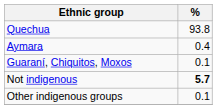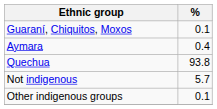 <table class="wikitable" border="1" style="width:25%;" border="1">
 <tr bgcolor=#EFEFEF>
 <th><strong>Ethnic group</strong></th>
 <th><strong>%</strong></th>
 </tr>
 <tr>
-<td><a href='#'>Quechua</a></td>
-<td align="right">93.8</td>
+<td><a href='#'>Guaraní</a>, <a href='#'>Chiquitos</a>, <a href='#'>Moxos</a></td>
+<td align="right">0.1</td>
 </tr>
 <tr>
 <td><a href='#'>Aymara</a></td>
 <td align="right">0.4</td>
 </tr>
 <tr>
-<td><a href='#'>Guaraní</a>, <a href='#'>Chiquitos</a>, <a href='#'>Moxos</a></td>
-<td align="right">0.1</td>
+<td><a href='#'>Quechua</a></td>
+<td align="right">93.8</td>
 </tr>
 <tr>
 <td>Not <a href='#'>indigenous</a></td>
-<td align="right"><strong>5.7</strong></td>
+<td align="right">5.7</td>
 </tr>
 <tr>
 <td>Other indigenous groups</td>
 <td align="right">0.1</td>
 </tr>
 <tr>
 </tr>
 </table>
